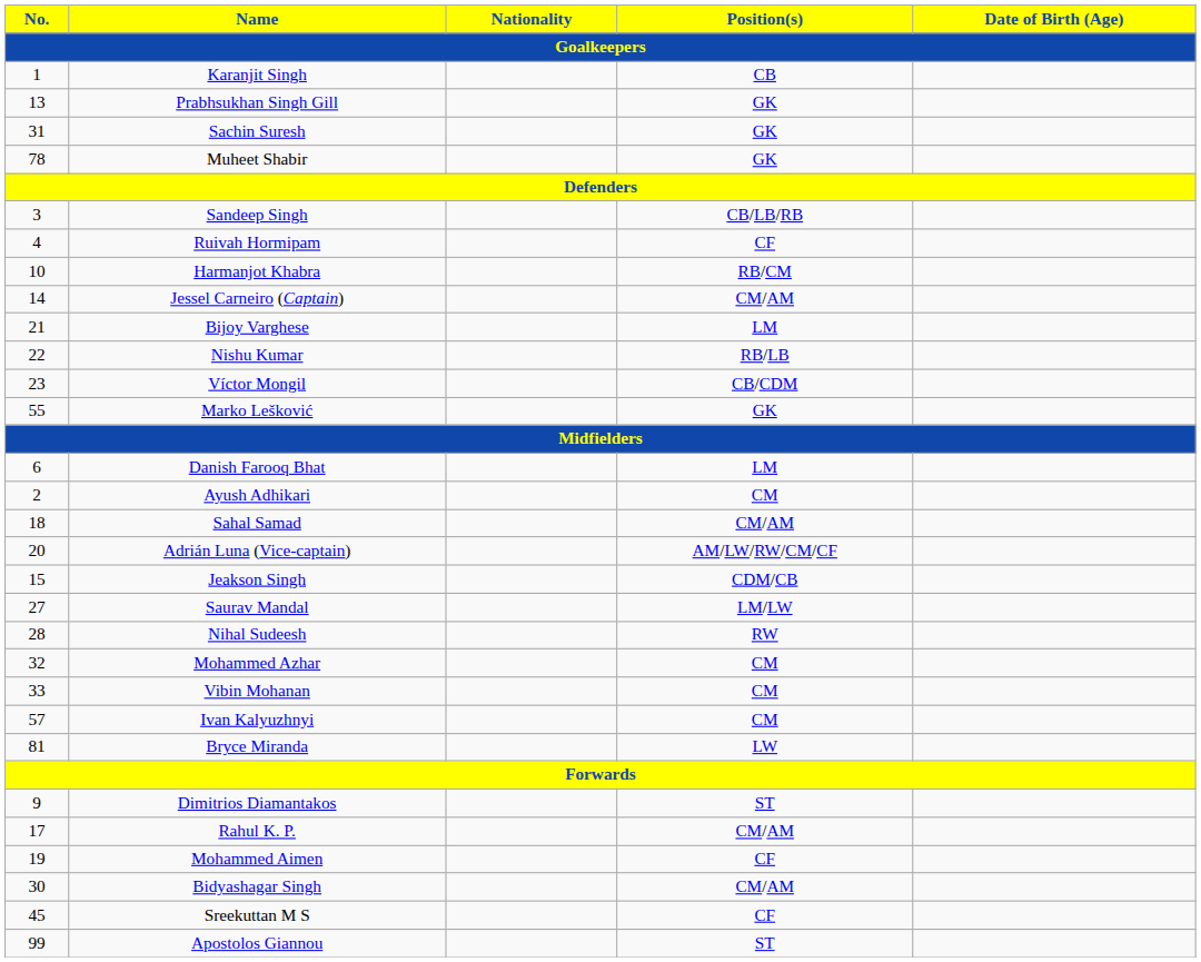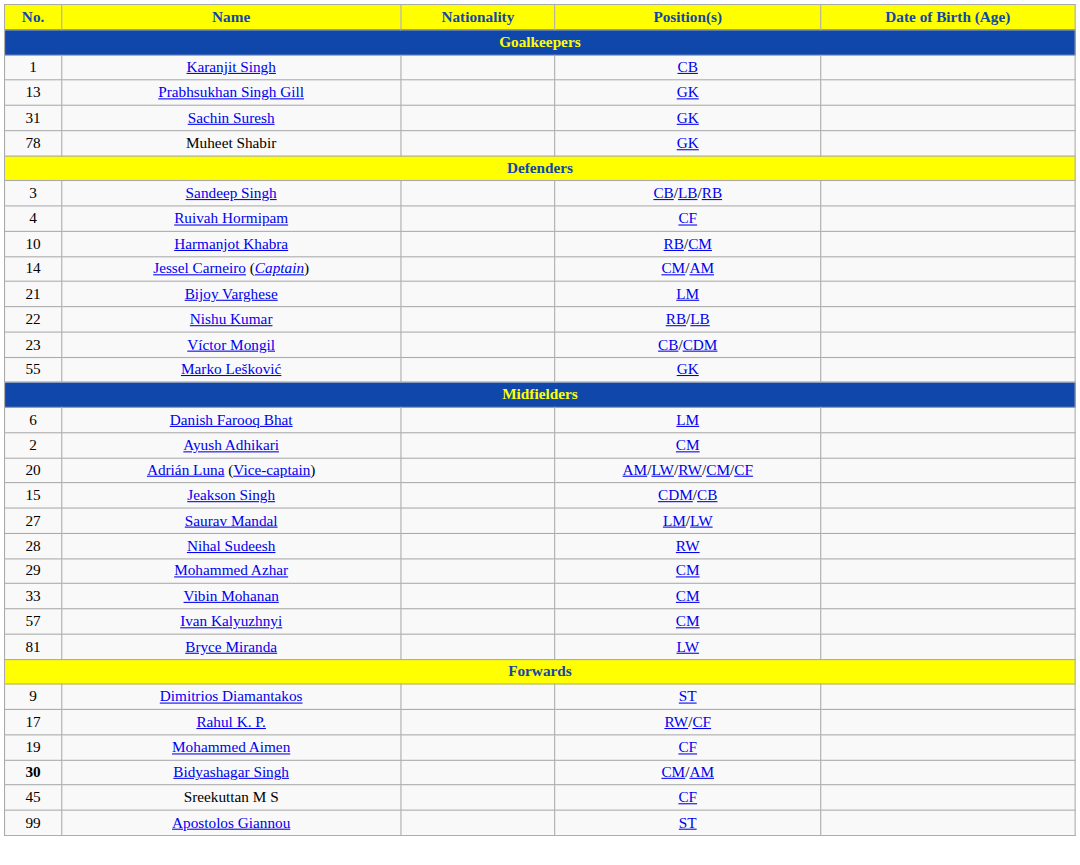 <table class="wikitable" style="text-align:center; font-size:90%; width:80%;">
 <tr>
 <th style="background:#FFFF00; color:#1047AB; text-align:center;">No.</th>
 <th style="background:#FFFF00; color:#1047AB; text-align:center;">Name</th>
 <th style="background:#FFFF00; color:#1047AB; text-align:center;">Nationality</th>
 <th style="background:#FFFF00; color:#1047AB; text-align:center;">Position(s)</th>
 <th style="background:#FFFF00; color:#1047AB; text-align:center;">Date of Birth (Age)</th>
 </tr>
 <tr>
 <th colspan="5" style="background:#1047AB; color:#FFFF00; text-align:center;">Goalkeepers</th>
 </tr>
 <tr>
 <td>1</td>
 <td><a href='#'>Karanjit Singh</a></td>
 <td></td>
 <td><a href='#'>CB</a></td>
 <td></td>
 </tr>
 <tr>
 <td>13</td>
 <td><a href='#'>Prabhsukhan Singh Gill</a></td>
 <td></td>
 <td><a href='#'>GK</a></td>
 <td></td>
 </tr>
 <tr>
 <td>31</td>
 <td><a href='#'>Sachin Suresh</a></td>
 <td></td>
 <td><a href='#'>GK</a></td>
 <td></td>
 </tr>
 <tr>
 <td>78</td>
 <td>Muheet Shabir</td>
 <td></td>
 <td><a href='#'>GK</a></td>
 <td></td>
 </tr>
 <tr>
 <th colspan="5" style="background:#FFFF00; color:#1047AB; text-align:center;">Defenders</th>
 </tr>
 <tr>
 <td>3</td>
 <td><a href='#'>Sandeep Singh</a></td>
 <td></td>
 <td><a href='#'>CB</a>/<a href='#'>LB</a>/<a href='#'>RB</a></td>
 <td></td>
 </tr>
 <tr>
 <td>4</td>
 <td><a href='#'>Ruivah Hormipam</a></td>
 <td></td>
 <td><a href='#'>CF</a></td>
 <td></td>
 </tr>
 <tr>
 <td>10</td>
 <td><a href='#'>Harmanjot Khabra</a></td>
 <td></td>
 <td><a href='#'>RB</a>/<a href='#'>CM</a></td>
 <td></td>
 </tr>
 <tr>
 <td>14</td>
 <td><a href='#'>Jessel Carneiro</a> (<a href='#'><em>Captain</em></a>)</td>
 <td></td>
 <td><a href='#'>CM</a>/<a href='#'>AM</a></td>
 <td></td>
 </tr>
 <tr>
 <td>21</td>
 <td><a href='#'>Bijoy Varghese</a></td>
 <td></td>
 <td><a href='#'>LM</a></td>
 <td></td>
 </tr>
 <tr>
 <td>22</td>
 <td><a href='#'>Nishu Kumar</a></td>
 <td></td>
 <td><a href='#'>RB</a>/<a href='#'>LB</a></td>
 <td></td>
 </tr>
 <tr>
 <td>23</td>
 <td><a href='#'>Víctor Mongil</a></td>
 <td></td>
 <td><a href='#'>CB</a>/<a href='#'>CDM</a></td>
 <td></td>
 </tr>
 <tr>
 <td>55</td>
 <td><a href='#'>Marko Lešković</a></td>
 <td></td>
 <td><a href='#'>GK</a></td>
 <td></td>
 </tr>
 <tr>
 <th colspan="5" style="background:#1047AB; color:#FFFF00; text-align:center;">Midfielders</th>
 </tr>
 <tr>
 <td>6</td>
 <td><a href='#'>Danish Farooq Bhat</a></td>
 <td></td>
 <td><a href='#'>LM</a></td>
 <td></td>
 </tr>
 <tr>
 <td>2</td>
 <td><a href='#'>Ayush Adhikari</a></td>
 <td></td>
 <td><a href='#'>CM</a></td>
 <td></td>
 </tr>
 <tr>
-<td>18</td>
-<td><a href='#'>Sahal Samad</a></td>
-<td></td>
-<td><a href='#'>CM</a>/<a href='#'>AM</a></td>
-<td></td>
-</tr>
-<tr>
 <td>20</td>
 <td><a href='#'>Adrián Luna</a> (<a href='#'>Vice-captain</a>)</td>
 <td></td>
 <td><a href='#'>AM</a>/<a href='#'>LW</a>/<a href='#'>RW</a>/<a href='#'>CM</a>/<a href='#'>CF</a></td>
 <td></td>
 </tr>
 <tr>
 <td>15</td>
 <td><a href='#'>Jeakson Singh</a></td>
 <td></td>
 <td><a href='#'>CDM</a>/<a href='#'>CB</a></td>
 <td></td>
 </tr>
 <tr>
 <td>27</td>
 <td><a href='#'>Saurav Mandal</a></td>
 <td></td>
 <td><a href='#'>LM</a>/<a href='#'>LW</a></td>
 <td></td>
 </tr>
 <tr>
 <td>28</td>
 <td><a href='#'>Nihal Sudeesh</a></td>
 <td></td>
 <td><a href='#'>RW</a></td>
 <td></td>
 </tr>
 <tr>
-<td>32</td>
+<td>29</td>
 <td><a href='#'>Mohammed Azhar</a></td>
 <td></td>
 <td><a href='#'>CM</a></td>
 <td></td>
 </tr>
 <tr>
 <td>33</td>
 <td><a href='#'>Vibin Mohanan</a></td>
 <td></td>
 <td><a href='#'>CM</a></td>
 <td></td>
 </tr>
 <tr>
 <td>57</td>
 <td><a href='#'>Ivan Kalyuzhnyi</a></td>
 <td></td>
 <td><a href='#'>CM</a></td>
 <td></td>
 </tr>
 <tr>
 <td>81</td>
 <td><a href='#'>Bryce Miranda</a></td>
 <td></td>
 <td><a href='#'>LW</a></td>
 <td></td>
 </tr>
 <tr>
 <th colspan="5" style="background:#FFFF00; color:#1047AB; text-align:center;">Forwards</th>
 </tr>
 <tr>
 <td>9</td>
 <td><a href='#'>Dimitrios Diamantakos</a></td>
 <td></td>
 <td><a href='#'>ST</a></td>
 <td></td>
 </tr>
 <tr>
 <td>17</td>
 <td><a href='#'>Rahul K. P.</a></td>
 <td></td>
-<td><a href='#'>CM</a>/<a href='#'>AM</a></td>
+<td><a href='#'>RW</a>/<a href='#'>CF</a></td>
 <td></td>
 </tr>
 <tr>
 <td>19</td>
 <td><a href='#'>Mohammed Aimen</a></td>
 <td></td>
 <td><a href='#'>CF</a></td>
 <td></td>
 </tr>
 <tr>
-<td>30</td>
+<td><strong>30</strong></td>
 <td><a href='#'>Bidyashagar Singh</a></td>
 <td></td>
 <td><a href='#'>CM</a>/<a href='#'>AM</a></td>
 <td></td>
 </tr>
 <tr>
 <td>45</td>
 <td>Sreekuttan M S</td>
 <td></td>
 <td><a href='#'>CF</a></td>
 <td></td>
 </tr>
 <tr>
 <td>99</td>
 <td><a href='#'>Apostolos Giannou</a></td>
 <td></td>
 <td><a href='#'>ST</a></td>
 <td></td>
 </tr>
 </table>
